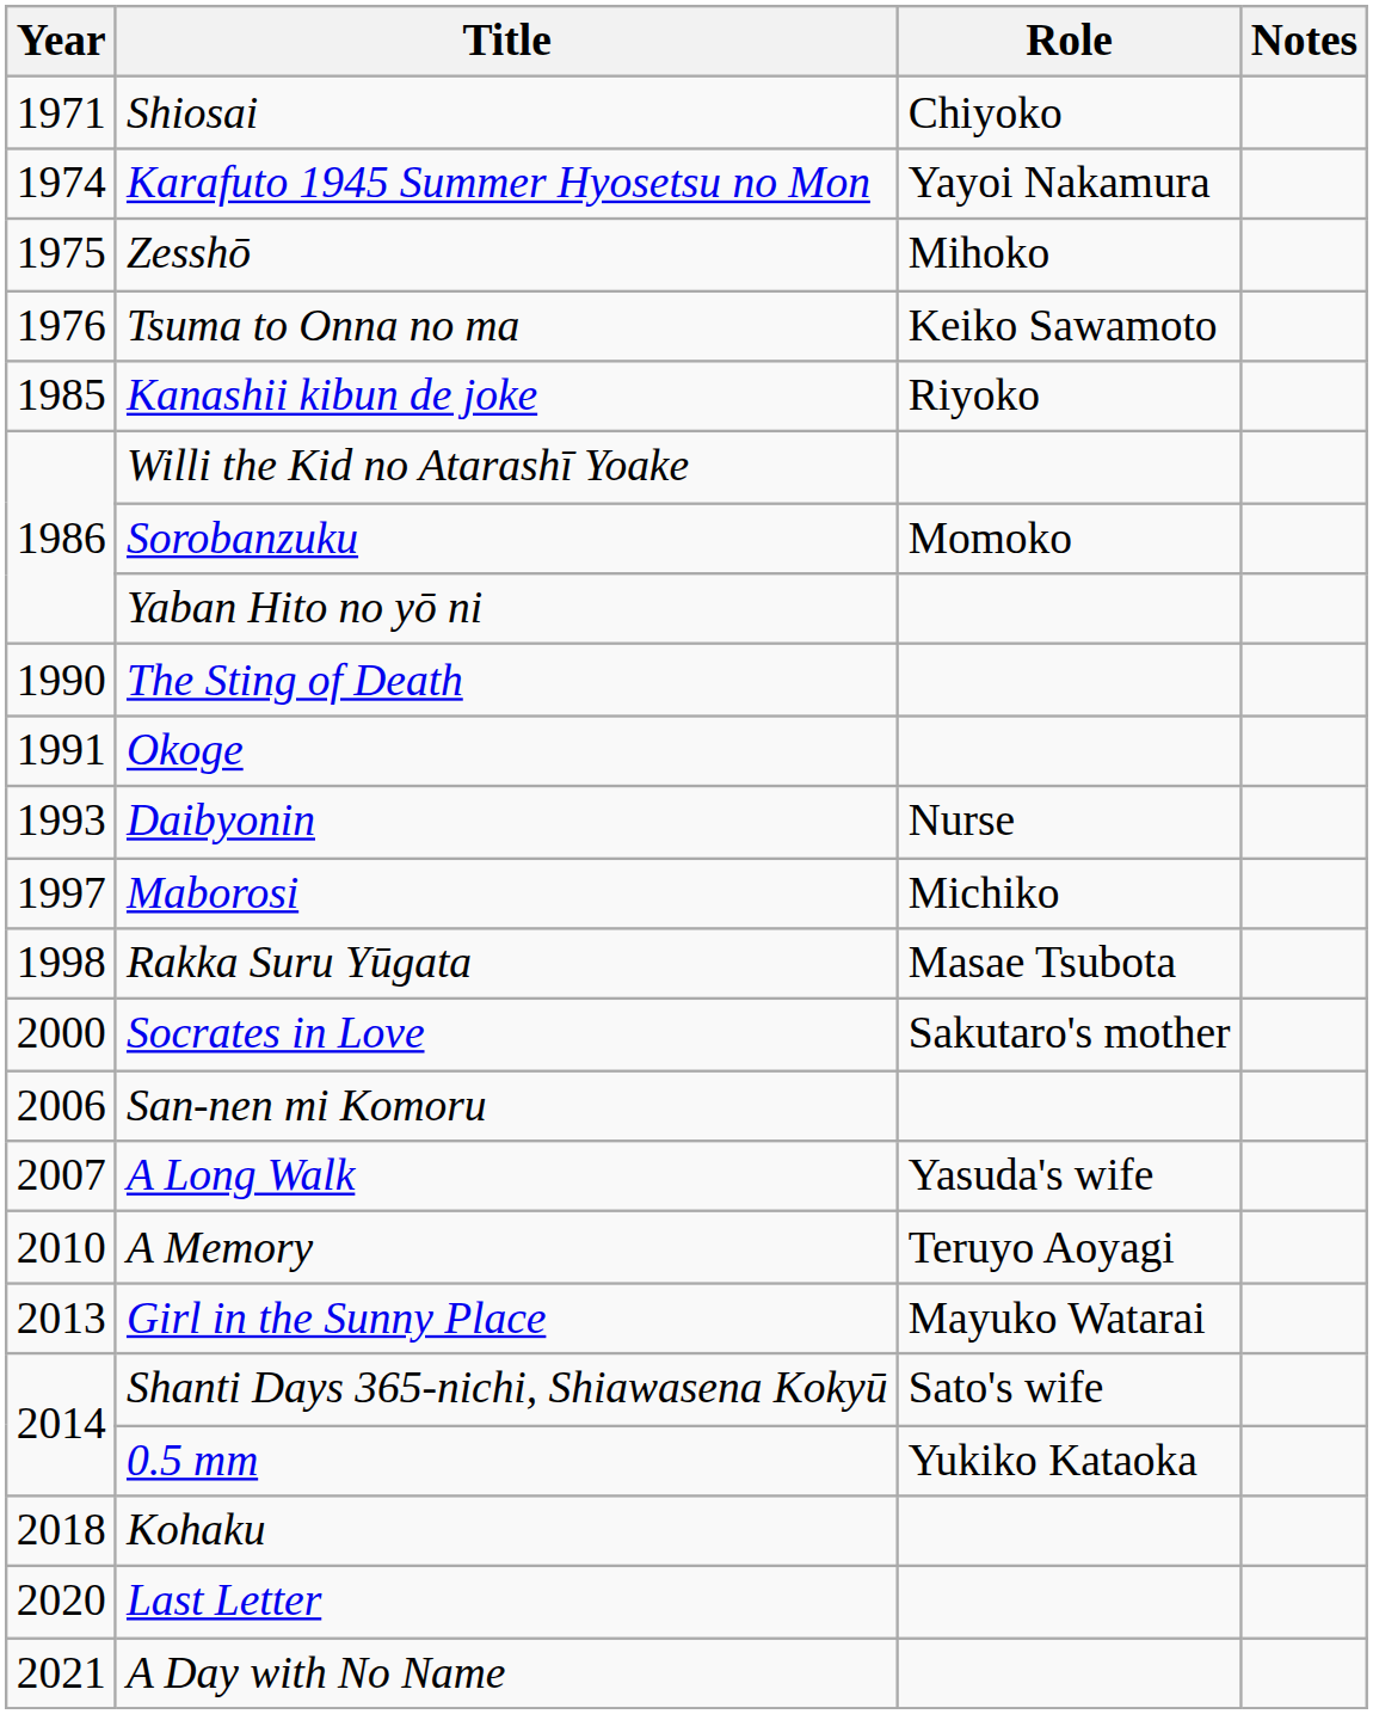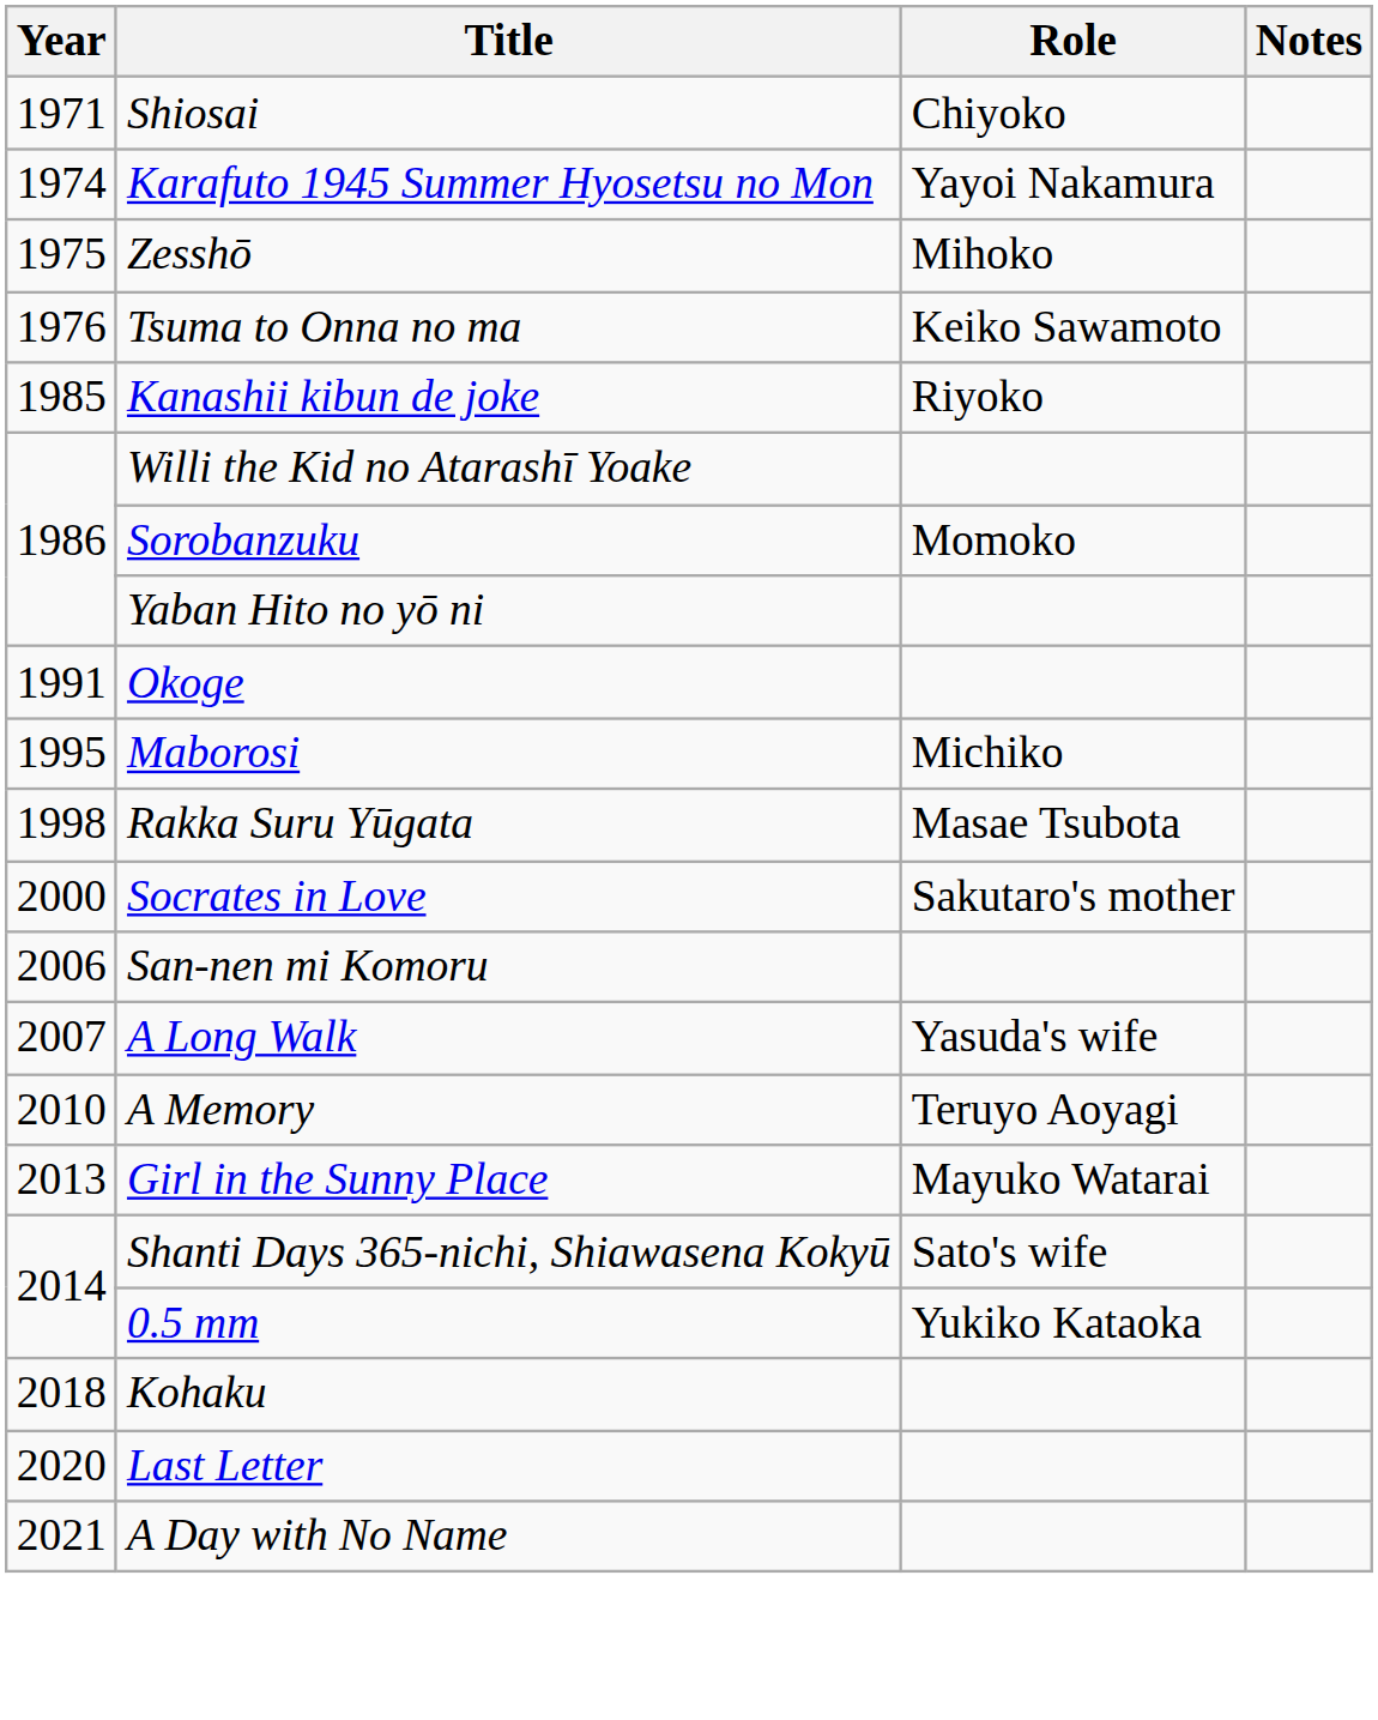 <table class="wikitable">
 <tr>
 <th>Year</th>
 <th>Title</th>
 <th>Role</th>
 <th>Notes</th>
 </tr>
 <tr>
 <td>1971</td>
 <td><em>Shiosai</em></td>
 <td>Chiyoko</td>
 <td></td>
 </tr>
 <tr>
 <td>1974</td>
 <td><em><a href='#'>Karafuto 1945 Summer Hyosetsu no Mon</a></em></td>
 <td>Yayoi Nakamura</td>
 <td></td>
 </tr>
 <tr>
 <td>1975</td>
 <td><em>Zesshō</em></td>
 <td>Mihoko</td>
 <td></td>
 </tr>
 <tr>
 <td>1976</td>
 <td><em>Tsuma to Onna no ma</em></td>
 <td>Keiko Sawamoto</td>
 <td></td>
 </tr>
 <tr>
 <td>1985</td>
 <td><em><a href='#'>Kanashii kibun de joke</a></em></td>
 <td>Riyoko</td>
 <td></td>
 </tr>
 <tr>
 <td rowspan="3">1986</td>
 <td><em>Willi the Kid no Atarashī Yoake</em></td>
 <td></td>
 <td></td>
 </tr>
 <tr>
 <td><em><a href='#'>Sorobanzuku</a></em></td>
 <td>Momoko</td>
 <td></td>
 </tr>
 <tr>
 <td><em>Yaban Hito no yō ni</em></td>
 <td></td>
 <td></td>
 </tr>
 <tr>
-<td>1990</td>
-<td><em><a href='#'>The Sting of Death</a></em></td>
-<td></td>
-<td></td>
-</tr>
-<tr>
 <td>1991</td>
 <td><em><a href='#'>Okoge</a></em></td>
 <td></td>
 <td></td>
 </tr>
 <tr>
-<td>1993</td>
-<td><em><a href='#'>Daibyonin</a></em></td>
-<td>Nurse</td>
-<td></td>
-</tr>
-<tr>
-<td>1997</td>
+<td>1995</td>
 <td><em><a href='#'>Maborosi</a></em></td>
 <td>Michiko</td>
 <td></td>
 </tr>
 <tr>
 <td>1998</td>
 <td><em>Rakka Suru Yūgata</em></td>
 <td>Masae Tsubota</td>
 <td></td>
 </tr>
 <tr>
 <td>2000</td>
 <td><em><a href='#'>Socrates in Love</a></em></td>
 <td>Sakutaro's mother</td>
 <td></td>
 </tr>
 <tr>
 <td>2006</td>
 <td><em>San-nen mi Komoru</em></td>
 <td></td>
 <td></td>
 </tr>
 <tr>
 <td>2007</td>
 <td><em><a href='#'>A Long Walk</a></em></td>
 <td>Yasuda's wife</td>
 <td></td>
 </tr>
 <tr>
 <td>2010</td>
 <td><em>A Memory</em></td>
 <td>Teruyo Aoyagi</td>
 <td></td>
 </tr>
 <tr>
 <td>2013</td>
 <td><em><a href='#'>Girl in the Sunny Place</a></em></td>
 <td>Mayuko Watarai</td>
 <td></td>
 </tr>
 <tr>
 <td rowspan="2">2014</td>
 <td><em>Shanti Days 365-nichi, Shiawasena Kokyū</em></td>
 <td>Sato's wife</td>
 <td></td>
 </tr>
 <tr>
 <td><em><a href='#'>0.5 mm</a></em></td>
 <td>Yukiko Kataoka</td>
 <td></td>
 </tr>
 <tr>
 <td>2018</td>
 <td><em>Kohaku</em></td>
 <td></td>
 <td></td>
 </tr>
 <tr>
 <td>2020</td>
 <td><em><a href='#'>Last Letter</a></em></td>
 <td></td>
 <td></td>
 </tr>
 <tr>
 <td>2021</td>
 <td><em>A Day with No Name</em></td>
 <td></td>
 <td></td>
 </tr>
 </table>
